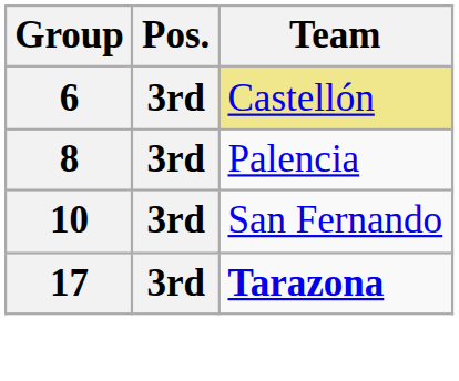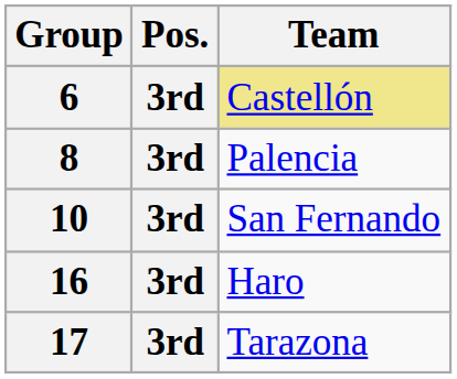 <table class="wikitable">
 <tr>
 <th>Group</th>
 <th>Pos.</th>
 <th>Team</th>
 </tr>
 <tr>
 <th>6</th>
 <th>3rd</th>
 <td style="background: khaki;"><a href='#'>Castellón</a></td>
 </tr>
 <tr>
 <th>8</th>
 <th>3rd</th>
 <td><a href='#'>Palencia</a></td>
 </tr>
 <tr>
 <th>10</th>
 <th>3rd</th>
 <td><a href='#'>San Fernando</a></td>
 </tr>
 <tr>
+<th>16</th>
+<th>3rd</th>
+<td><a href='#'>Haro</a></td>
+</tr>
+<tr>
 <th>17</th>
 <th>3rd</th>
-<td><strong><a href='#'>Tarazona</a></strong></td>
+<td><a href='#'>Tarazona</a></td>
 </tr>
 </table>
